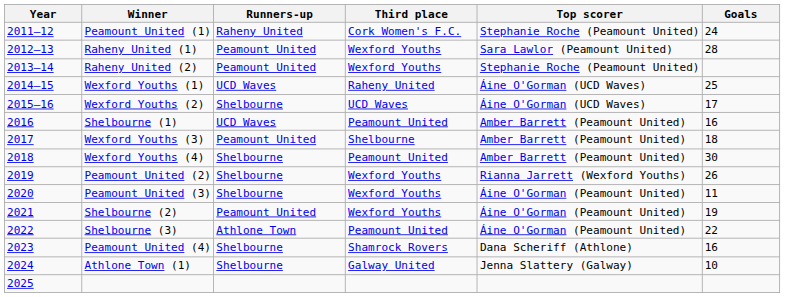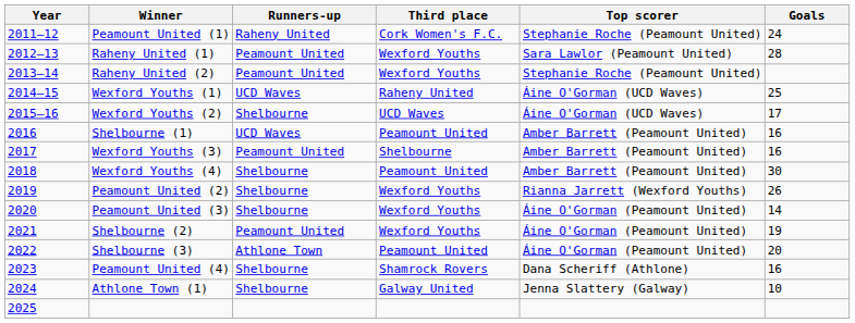 <table class="wikitable">
 <tr>
 <th width=10%>Year</th>
 <th width=17%>Winner</th>
 <th width=17%>Runners-up</th>
 <th width=17%>Third place</th>
 <th width=29%>Top scorer</th>
 <th width=10%>Goals</th>
 </tr>
 <tr>
 <td><a href='#'>2011–12</a></td>
 <td><a href='#'>Peamount United</a> (1)</td>
 <td><a href='#'>Raheny United</a></td>
 <td><a href='#'>Cork Women's F.C.</a></td>
 <td><a href='#'>Stephanie Roche</a> (Peamount United)</td>
 <td>24</td>
 </tr>
 <tr>
 <td><a href='#'>2012–13</a></td>
 <td><a href='#'>Raheny United</a> (1)</td>
 <td><a href='#'>Peamount United</a></td>
 <td><a href='#'>Wexford Youths</a></td>
 <td><a href='#'>Sara Lawlor</a> (Peamount United)</td>
 <td>28</td>
 </tr>
 <tr>
 <td><a href='#'>2013–14</a></td>
 <td><a href='#'>Raheny United</a> (2)</td>
 <td><a href='#'>Peamount United</a></td>
 <td><a href='#'>Wexford Youths</a></td>
 <td><a href='#'>Stephanie Roche</a> (Peamount United)</td>
 <td></td>
 </tr>
 <tr>
 <td><a href='#'>2014–15</a></td>
 <td><a href='#'>Wexford Youths</a> (1)</td>
 <td><a href='#'>UCD Waves</a></td>
 <td><a href='#'>Raheny United</a></td>
 <td><a href='#'>Áine O'Gorman</a> (UCD Waves)</td>
 <td>25</td>
 </tr>
 <tr>
 <td><a href='#'>2015–16</a></td>
 <td><a href='#'>Wexford Youths</a> (2)</td>
 <td><a href='#'>Shelbourne</a></td>
 <td><a href='#'>UCD Waves</a></td>
 <td><a href='#'>Áine O'Gorman</a> (UCD Waves)</td>
 <td>17</td>
 </tr>
 <tr>
 <td><a href='#'>2016</a></td>
 <td><a href='#'>Shelbourne</a> (1)</td>
 <td><a href='#'>UCD Waves</a></td>
 <td><a href='#'>Peamount United</a></td>
 <td><a href='#'>Amber Barrett</a> (Peamount United)</td>
 <td>16</td>
 </tr>
 <tr>
 <td><a href='#'>2017</a></td>
 <td><a href='#'>Wexford Youths</a> (3)</td>
 <td><a href='#'>Peamount United</a></td>
 <td><a href='#'>Shelbourne</a></td>
 <td><a href='#'>Amber Barrett</a> (Peamount United)</td>
-<td>18</td>
+<td>16</td>
 </tr>
 <tr>
 <td><a href='#'>2018</a></td>
 <td><a href='#'>Wexford Youths</a> (4)</td>
 <td><a href='#'>Shelbourne</a></td>
 <td><a href='#'>Peamount United</a></td>
 <td><a href='#'>Amber Barrett</a> (Peamount United)</td>
 <td>30</td>
 </tr>
 <tr>
 <td><a href='#'>2019</a></td>
 <td><a href='#'>Peamount United</a> (2)</td>
 <td><a href='#'>Shelbourne</a></td>
 <td><a href='#'>Wexford Youths</a></td>
 <td><a href='#'>Rianna Jarrett</a> (Wexford Youths)</td>
 <td>26</td>
 </tr>
 <tr>
 <td><a href='#'>2020</a></td>
 <td><a href='#'>Peamount United</a> (3)</td>
 <td><a href='#'>Shelbourne</a></td>
 <td><a href='#'>Wexford Youths</a></td>
 <td><a href='#'>Áine O'Gorman</a> (Peamount United)</td>
-<td>11</td>
+<td>14</td>
 </tr>
 <tr>
 <td><a href='#'>2021</a></td>
 <td><a href='#'>Shelbourne</a> (2)</td>
 <td><a href='#'>Peamount United</a></td>
 <td><a href='#'>Wexford Youths</a></td>
 <td><a href='#'>Áine O'Gorman</a> (Peamount United)</td>
 <td>19</td>
 </tr>
 <tr>
 <td><a href='#'>2022</a></td>
 <td><a href='#'>Shelbourne</a> (3)</td>
 <td><a href='#'>Athlone Town</a></td>
 <td><a href='#'>Peamount United</a></td>
 <td><a href='#'>Áine O'Gorman</a> (Peamount United)</td>
-<td>22</td>
+<td>20</td>
 </tr>
 <tr>
 <td><a href='#'>2023</a></td>
 <td><a href='#'>Peamount United</a> (4)</td>
 <td><a href='#'>Shelbourne</a></td>
 <td><a href='#'>Shamrock Rovers</a></td>
 <td>Dana Scheriff (Athlone)</td>
 <td>16</td>
 </tr>
 <tr>
 <td><a href='#'>2024</a></td>
 <td><a href='#'>Athlone Town</a> (1)</td>
 <td><a href='#'>Shelbourne</a></td>
 <td><a href='#'>Galway United</a></td>
 <td>Jenna Slattery (Galway)</td>
 <td>10</td>
 </tr>
 <tr>
 <td><a href='#'>2025</a></td>
 <td></td>
 <td></td>
 <td></td>
 <td></td>
 <td></td>
 </tr>
 </table>
